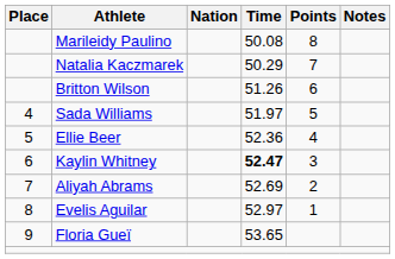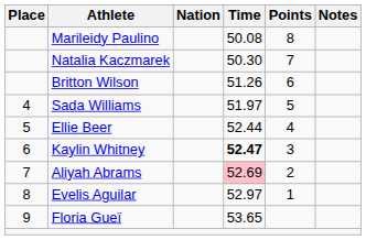 <table class="wikitable mw-datatable sortable" style="text-align:center;">
 <tr>
 <th scope="col">Place</th>
 <th scope="col">Athlete</th>
 <th scope="col">Nation</th>
 <th scope="col">Time</th>
 <th scope="col">Points</th>
 <th scope="col">Notes</th>
 </tr>
 <tr>
 <td></td>
 <td align="left"><a href='#'>Marileidy Paulino</a></td>
 <td align="left"></td>
 <td>50.08</td>
 <td>8</td>
 <td></td>
 </tr>
 <tr>
 <td></td>
 <td align="left"><a href='#'>Natalia Kaczmarek</a></td>
 <td align="left"></td>
-<td>50.29</td>
+<td>50.30</td>
 <td>7</td>
 <td></td>
 </tr>
 <tr>
 <td></td>
 <td align="left"><a href='#'>Britton Wilson</a></td>
 <td align="left"></td>
 <td>51.26</td>
 <td>6</td>
 <td></td>
 </tr>
 <tr>
 <td>4</td>
 <td align="left"><a href='#'>Sada Williams</a></td>
 <td align="left"></td>
 <td>51.97</td>
 <td>5</td>
 <td></td>
 </tr>
 <tr>
 <td>5</td>
 <td align="left"><a href='#'>Ellie Beer</a></td>
 <td align="left"></td>
-<td>52.36</td>
+<td>52.44</td>
 <td>4</td>
 <td></td>
 </tr>
 <tr>
 <td>6</td>
 <td align="left"><a href='#'>Kaylin Whitney</a></td>
 <td align="left"></td>
 <td><strong>52.47</strong></td>
 <td>3</td>
 <td></td>
 </tr>
 <tr>
 <td>7</td>
 <td align="left"><a href='#'>Aliyah Abrams</a></td>
 <td align="left"></td>
-<td>52.69</td>
+<td style="background: pink;">52.69</td>
 <td>2</td>
 <td></td>
 </tr>
 <tr>
 <td>8</td>
 <td align="left"><a href='#'>Evelis Aguilar</a></td>
 <td align="left"></td>
 <td>52.97</td>
 <td>1</td>
 <td></td>
 </tr>
 <tr>
 <td>9</td>
 <td align="left"><a href='#'>Floria Gueï</a></td>
 <td align="left"></td>
 <td>53.65</td>
 <td></td>
 <td></td>
 </tr>
 <tr class="sortbottom">
 <td colspan="6"></td>
 </tr>
 </table>
